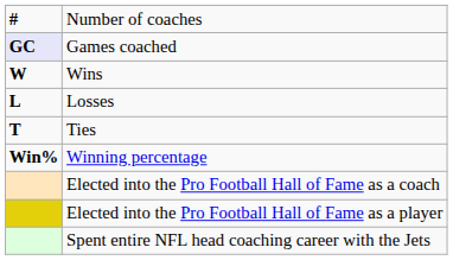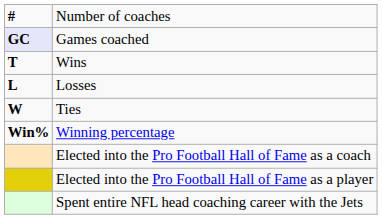 <table class="wikitable">
 <tr>
 <td><strong>#</strong></td>
 <td>Number of coaches</td>
 </tr>
 <tr>
 <td style="background: lavender;"><strong>GC</strong></td>
 <td>Games coached</td>
 </tr>
 <tr>
-<td><strong>W</strong></td>
+<td><strong>T</strong></td>
 <td>Wins</td>
 </tr>
 <tr>
 <td><strong>L</strong></td>
 <td>Losses</td>
 </tr>
 <tr>
-<td><strong>T</strong></td>
+<td><strong>W</strong></td>
 <td>Ties</td>
 </tr>
 <tr>
 <td><strong>Win%</strong></td>
 <td><a href='#'>Winning percentage</a></td>
 </tr>
 <tr>
 <td style="background-color:#FFE6BD"></td>
 <td>Elected into the <a href='#'>Pro Football Hall of Fame</a> as a coach</td>
 </tr>
 <tr>
 <td style="background-color:#E4D00A"></td>
 <td>Elected into the <a href='#'>Pro Football Hall of Fame</a> as a player</td>
 </tr>
 <tr>
 <td style="background-color:#ddffdd"></td>
 <td>Spent entire NFL head coaching career with the Jets</td>
 </tr>
 </table>
